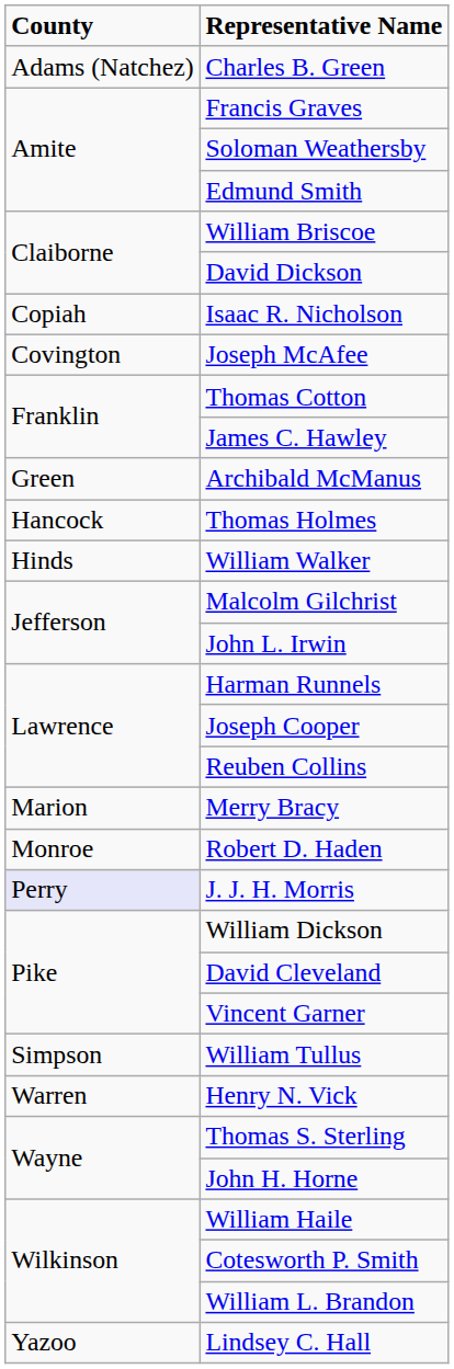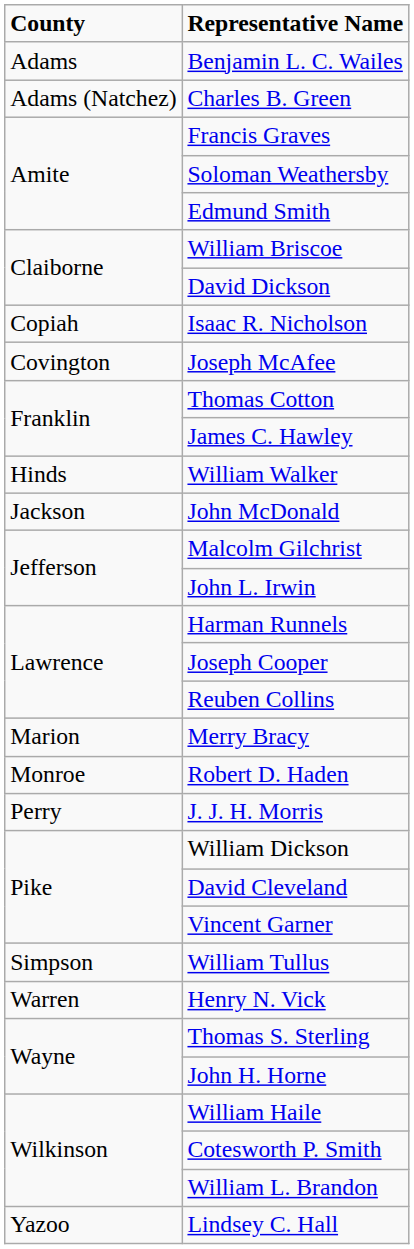 <table class="wikitable">
 <tr>
 <td><strong>County</strong></td>
 <td><strong>Representative Name</strong></td>
+</tr>
+<tr>
+<td colspan="1">Adams</td>
+<td><a href='#'>Benjamin L. C. Wailes</a></td>
 </tr>
 <tr>
 <td>Adams (Natchez)</td>
 <td><a href='#'>Charles B. Green</a></td>
 </tr>
 <tr>
 <td colspan="1" rowspan="3">Amite</td>
 <td><a href='#'>Francis Graves</a></td>
 </tr>
 <tr>
 <td><a href='#'>Soloman Weathersby</a></td>
 </tr>
 <tr>
 <td><a href='#'>Edmund Smith</a></td>
 </tr>
 <tr>
 <td colspan="1" rowspan="2">Claiborne</td>
 <td><a href='#'>William Briscoe</a></td>
 </tr>
 <tr>
 <td><a href='#'>David Dickson</a></td>
 </tr>
 <tr>
 <td>Copiah</td>
 <td><a href='#'>Isaac R. Nicholson</a></td>
 </tr>
 <tr>
 <td>Covington</td>
 <td><a href='#'>Joseph McAfee</a></td>
 </tr>
 <tr>
 <td colspan="1" rowspan="2">Franklin</td>
 <td><a href='#'>Thomas Cotton</a></td>
 </tr>
 <tr>
 <td><a href='#'>James C. Hawley</a></td>
 </tr>
 <tr>
-<td colspan="1">Green</td>
-<td><a href='#'>Archibald McManus</a></td>
+<td>Hinds</td>
+<td><a href='#'>William Walker</a></td>
 </tr>
 <tr>
-<td colspan="1">Hancock</td>
-<td><a href='#'>Thomas Holmes</a></td>
-</tr>
-<tr>
-<td>Hinds</td>
-<td><a href='#'>William Walker</a></td>
+<td>Jackson</td>
+<td><a href='#'>John McDonald</a></td>
 </tr>
 <tr>
 <td colspan="1" rowspan="2">Jefferson</td>
 <td><a href='#'>Malcolm Gilchrist</a></td>
 </tr>
 <tr>
 <td><a href='#'>John L. Irwin</a></td>
 </tr>
 <tr>
 <td colspan="1" rowspan="3">Lawrence</td>
 <td><a href='#'>Harman Runnels</a></td>
 </tr>
 <tr>
 <td><a href='#'>Joseph Cooper</a></td>
 </tr>
 <tr>
 <td><a href='#'>Reuben Collins</a></td>
 </tr>
 <tr>
 <td>Marion</td>
 <td><a href='#'>Merry Bracy</a></td>
 </tr>
 <tr>
 <td>Monroe</td>
 <td><a href='#'>Robert D. Haden</a></td>
 </tr>
 <tr>
-<td colspan="1" style="background: lavender;">Perry</td>
+<td colspan="1">Perry</td>
 <td><a href='#'>J. J. H. Morris</a></td>
 </tr>
 <tr>
 <td colspan="1" rowspan="3">Pike</td>
 <td>William Dickson</td>
 </tr>
 <tr>
 <td><a href='#'>David Cleveland</a></td>
 </tr>
 <tr>
 <td><a href='#'>Vincent Garner</a></td>
 </tr>
 <tr>
 <td>Simpson</td>
 <td><a href='#'>William Tullus</a></td>
 </tr>
 <tr>
 <td>Warren</td>
 <td><a href='#'>Henry N. Vick</a></td>
 </tr>
 <tr>
 <td colspan="1" rowspan="2">Wayne</td>
 <td><a href='#'>Thomas S. Sterling</a></td>
 </tr>
 <tr>
 <td><a href='#'>John H. Horne</a></td>
 </tr>
 <tr>
 <td colspan="1" rowspan="3">Wilkinson</td>
 <td><a href='#'>William Haile</a></td>
 </tr>
 <tr>
 <td><a href='#'>Cotesworth P. Smith</a></td>
 </tr>
 <tr>
 <td><a href='#'>William L. Brandon</a></td>
 </tr>
 <tr>
 <td>Yazoo</td>
 <td><a href='#'>Lindsey C. Hall</a></td>
 </tr>
 </table>
